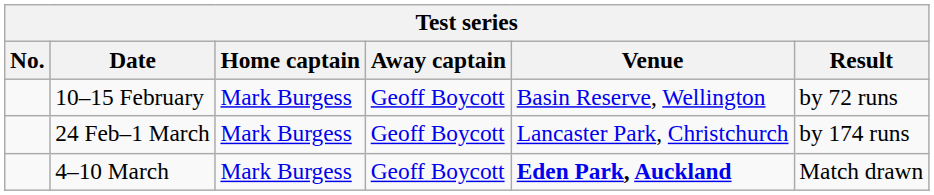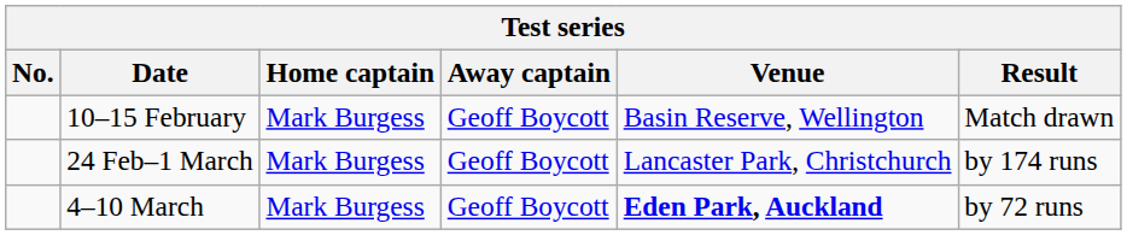 <table class="wikitable">
 <tr>
 <th colspan="9">Test series</th>
 </tr>
 <tr>
 <th>No.</th>
 <th>Date</th>
 <th>Home captain</th>
 <th>Away captain</th>
 <th>Venue</th>
 <th>Result</th>
 </tr>
 <tr>
 <td></td>
 <td>10–15 February</td>
 <td><a href='#'>Mark Burgess</a></td>
 <td><a href='#'>Geoff Boycott</a></td>
 <td><a href='#'>Basin Reserve</a>, <a href='#'>Wellington</a></td>
-<td> by 72 runs</td>
+<td>Match drawn</td>
 </tr>
 <tr>
 <td></td>
 <td>24 Feb–1 March</td>
 <td><a href='#'>Mark Burgess</a></td>
 <td><a href='#'>Geoff Boycott</a></td>
 <td><a href='#'>Lancaster Park</a>, <a href='#'>Christchurch</a></td>
 <td> by 174 runs</td>
 </tr>
 <tr>
 <td></td>
 <td>4–10 March</td>
 <td><a href='#'>Mark Burgess</a></td>
 <td><a href='#'>Geoff Boycott</a></td>
 <td><strong><a href='#'>Eden Park</a>, <a href='#'>Auckland</a></strong></td>
-<td>Match drawn</td>
+<td> by 72 runs</td>
 </tr>
 </table>
